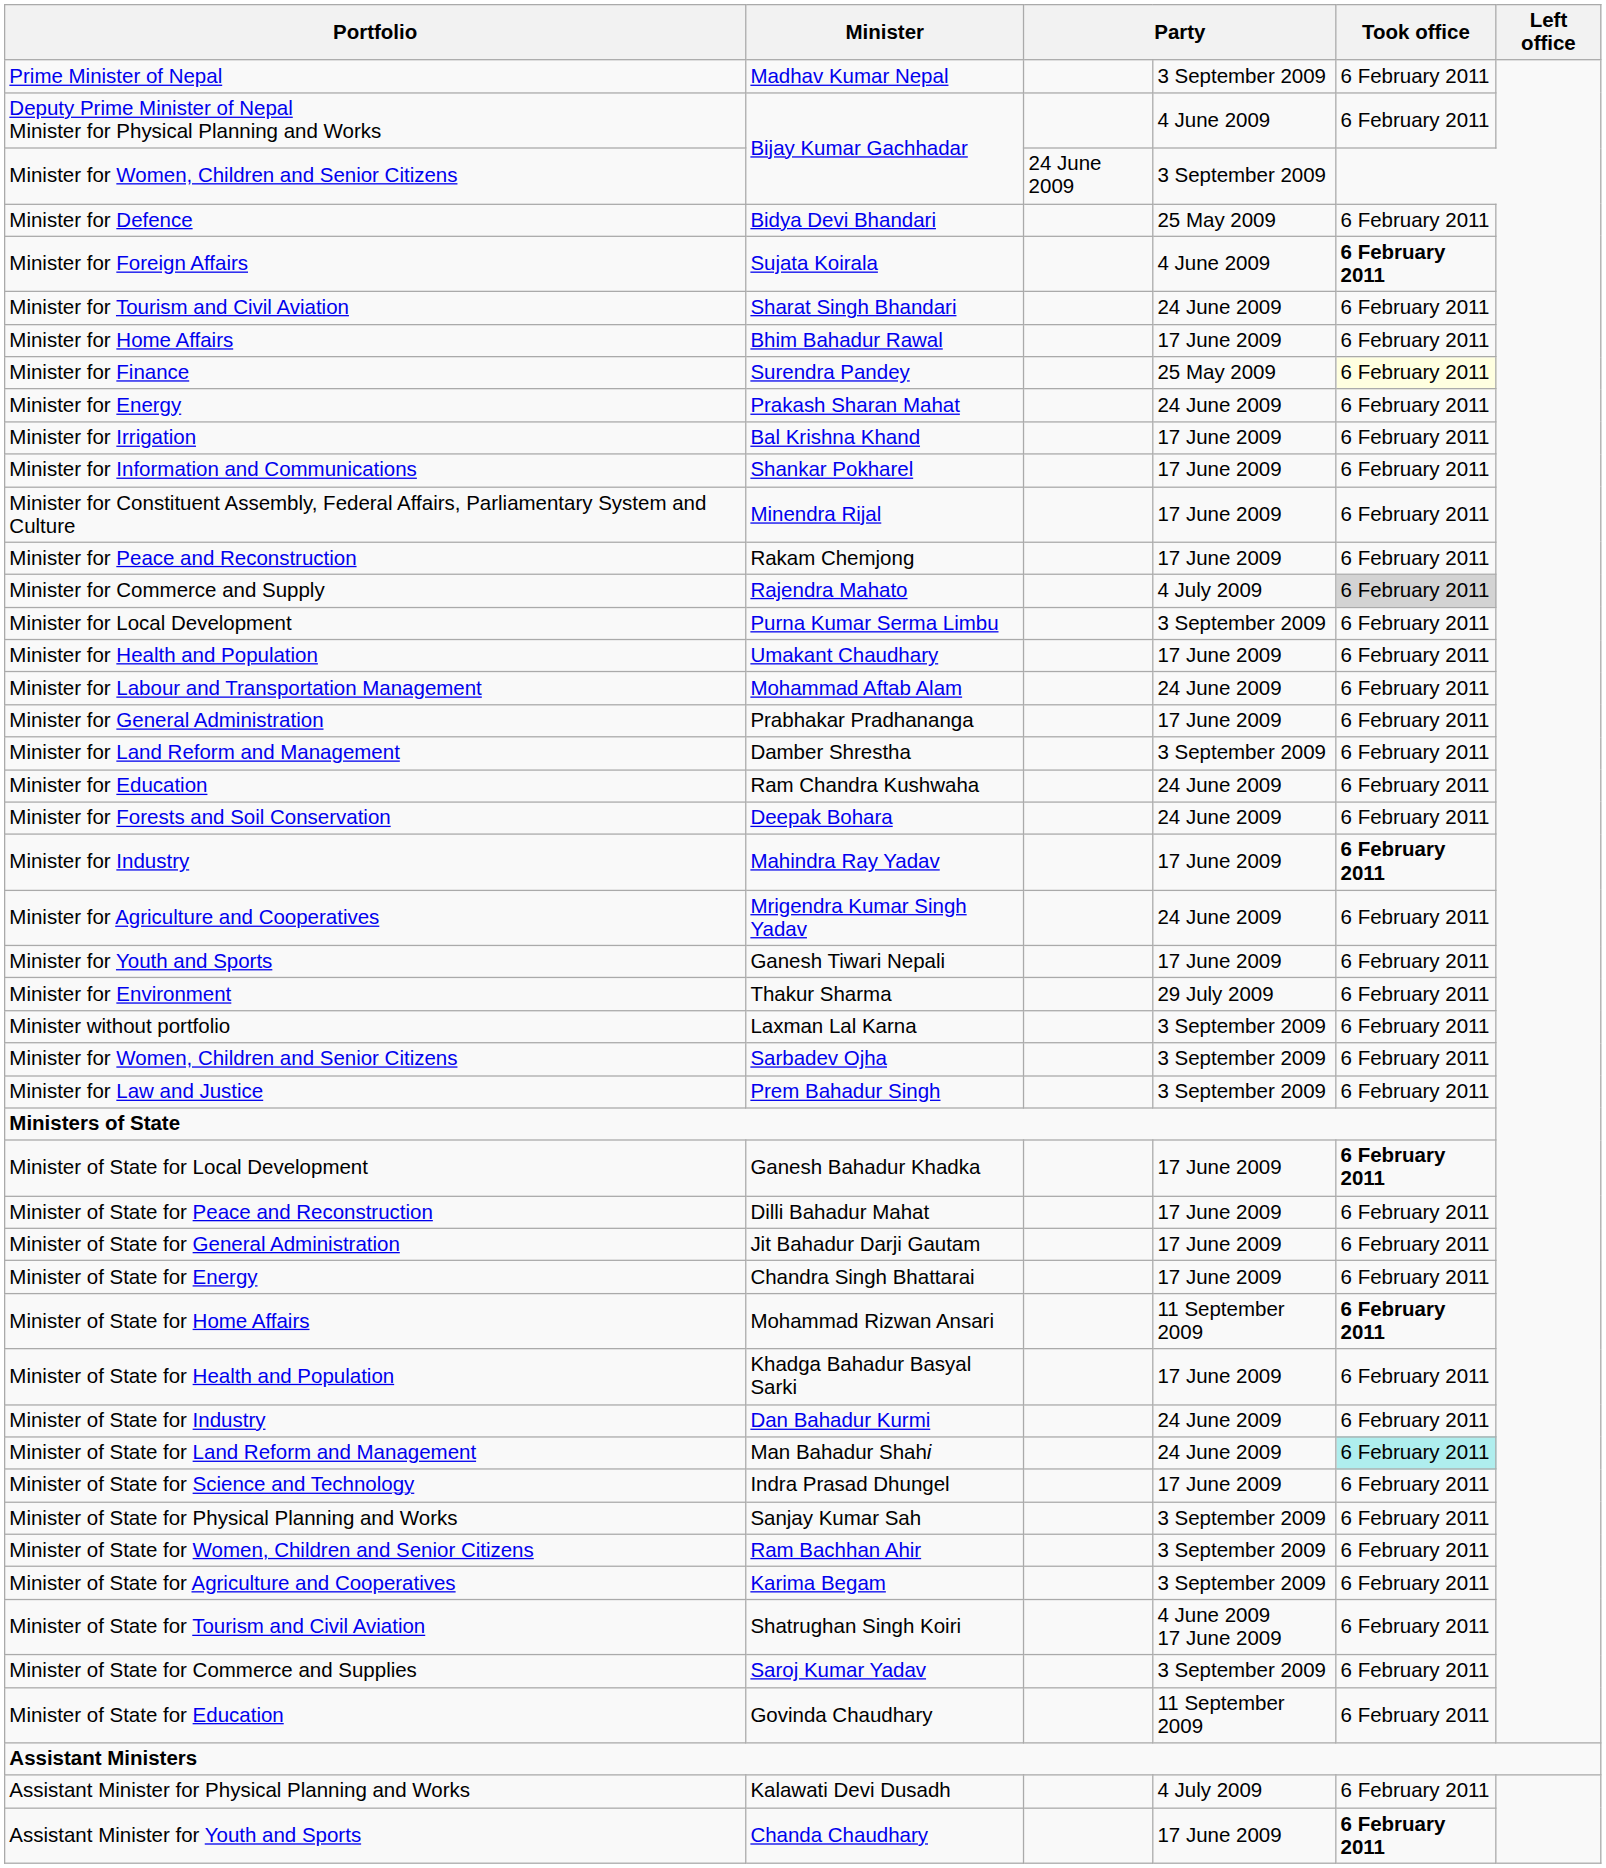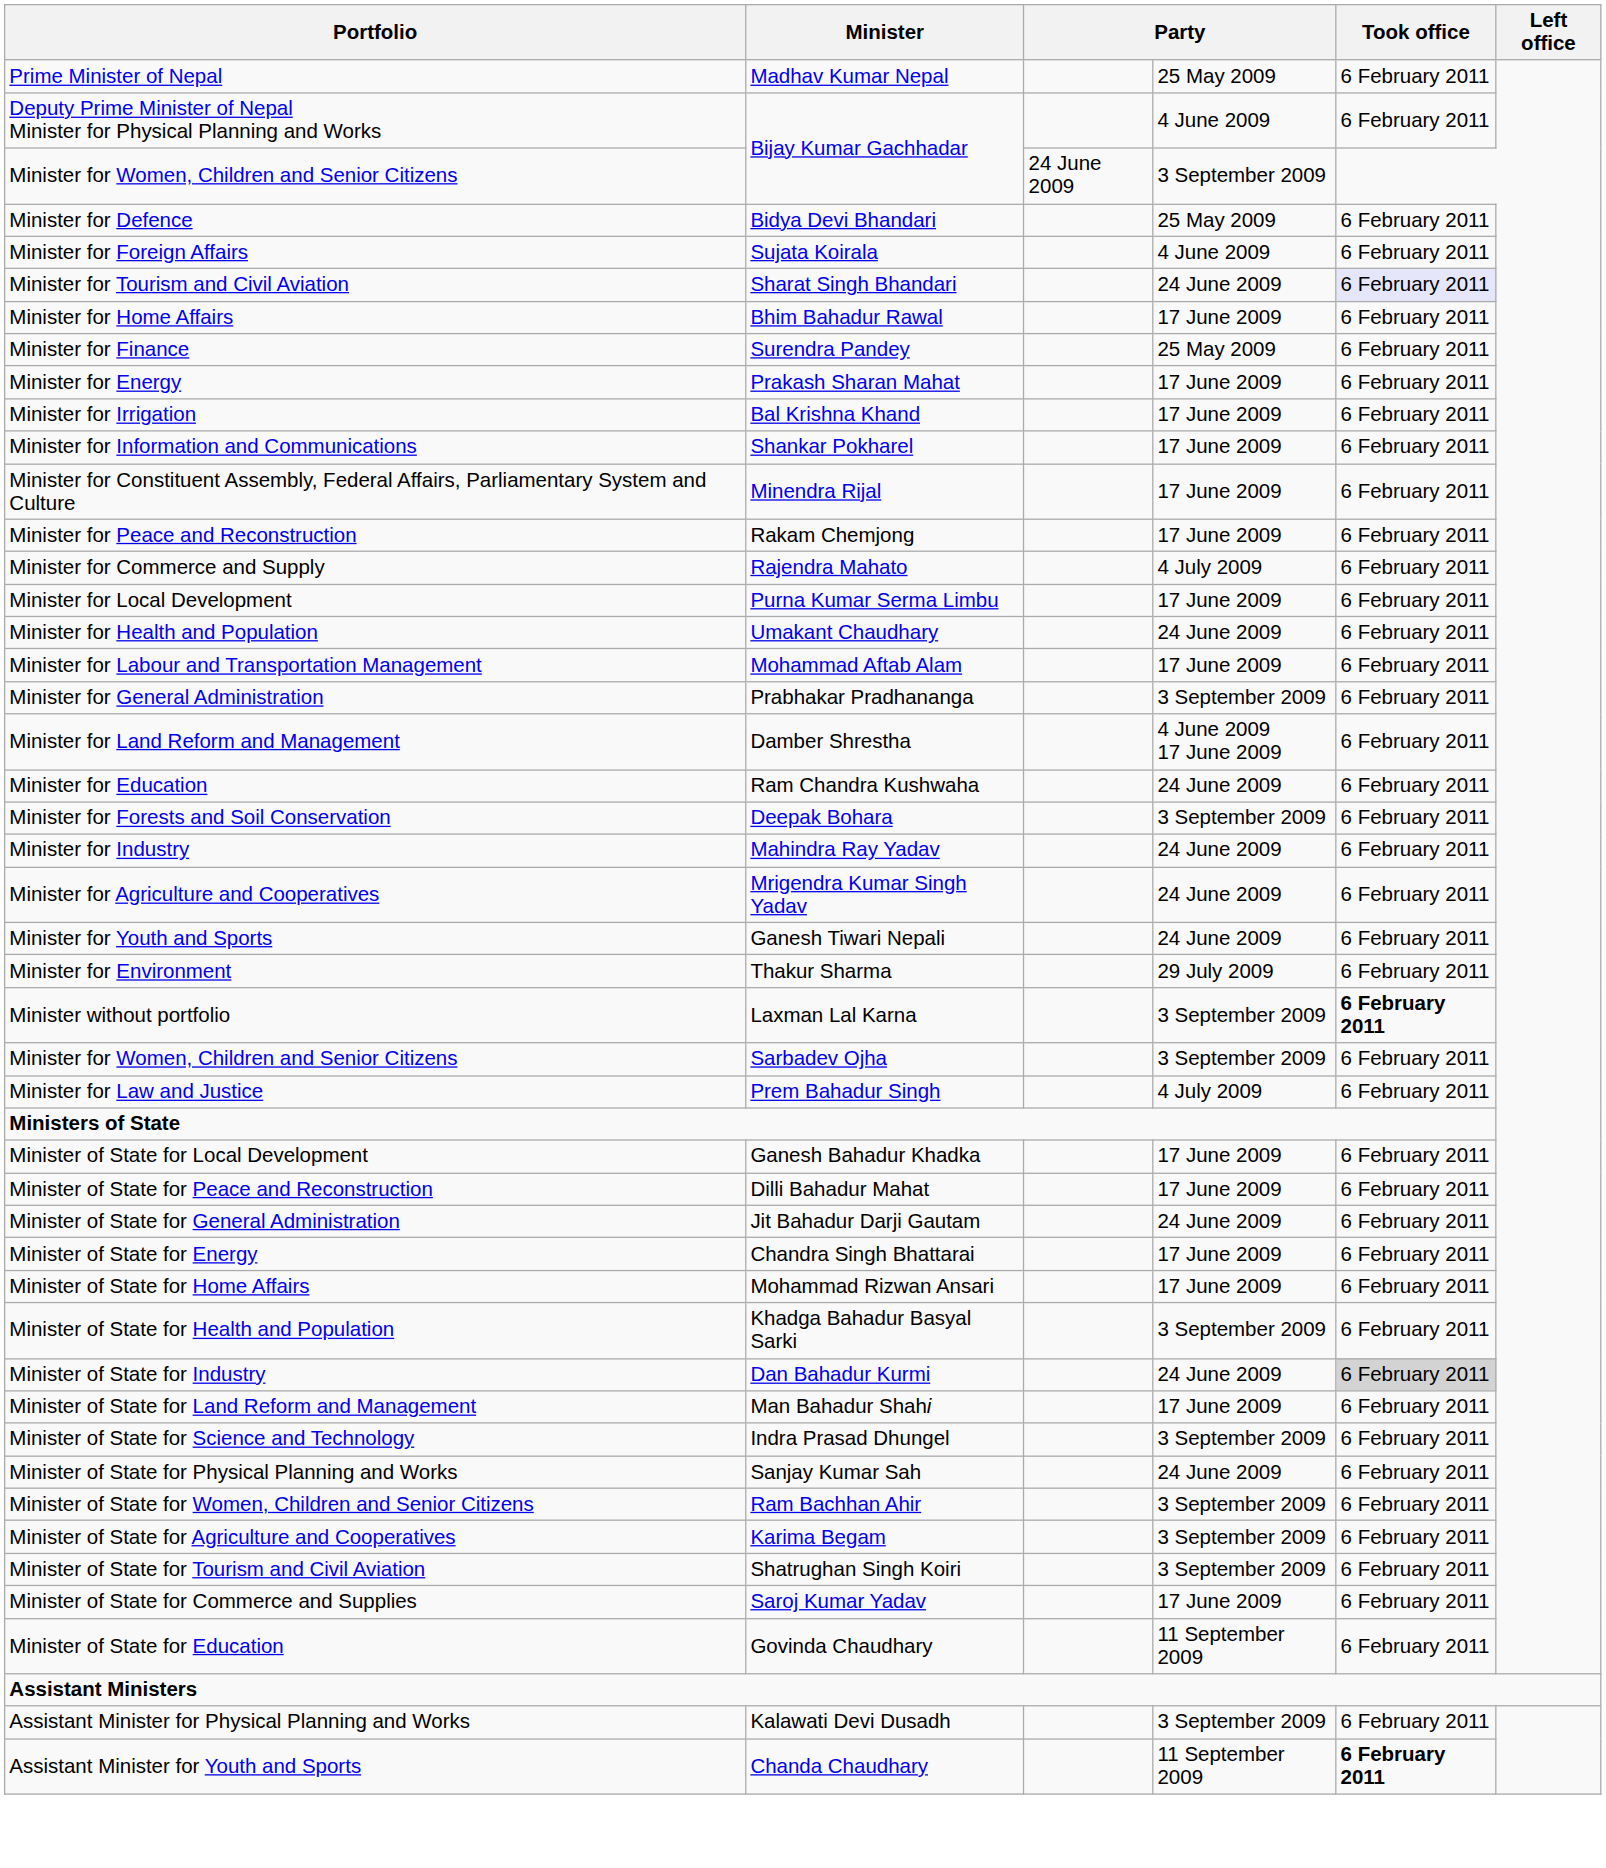 <table class="wikitable">
 <tr>
 <th>Portfolio</th>
 <th>Minister</th>
 <th colspan="2">Party</th>
 <th>Took office</th>
 <th>Left office</th>
 </tr>
 <tr>
 <td><a href='#'>Prime Minister of Nepal</a></td>
 <td><a href='#'>Madhav Kumar Nepal</a></td>
 <td></td>
-<td>3 September 2009</td>
+<td>25 May 2009</td>
 <td>6 February 2011</td>
 </tr>
 <tr>
 <td><a href='#'>Deputy Prime Minister of Nepal</a><br>Minister for Physical Planning and Works</td>
 <td rowspan="2"><a href='#'>Bijay Kumar Gachhadar</a></td>
 <td></td>
 <td>4 June 2009</td>
 <td>6 February 2011</td>
 </tr>
 <tr>
 <td>Minister for <a href='#'>Women, Children and Senior Citizens</a></td>
 <td>24 June 2009</td>
 <td>3 September 2009</td>
 </tr>
 <tr>
 <td>Minister for <a href='#'>Defence</a></td>
 <td><a href='#'>Bidya Devi Bhandari</a></td>
 <td></td>
 <td>25 May 2009</td>
 <td>6 February 2011</td>
 </tr>
 <tr>
 <td>Minister for <a href='#'>Foreign Affairs</a></td>
 <td><a href='#'>Sujata Koirala</a></td>
 <td></td>
 <td>4 June 2009</td>
-<td><strong>6 February 2011</strong></td>
+<td>6 February 2011</td>
 </tr>
 <tr>
 <td>Minister for <a href='#'>Tourism and Civil Aviation</a></td>
 <td><a href='#'>Sharat Singh Bhandari</a></td>
 <td></td>
 <td>24 June 2009</td>
-<td>6 February 2011</td>
+<td style="background: lavender;">6 February 2011</td>
 </tr>
 <tr>
 <td>Minister for <a href='#'>Home Affairs</a></td>
 <td><a href='#'>Bhim Bahadur Rawal</a></td>
 <td></td>
 <td>17 June 2009</td>
 <td>6 February 2011</td>
 </tr>
 <tr>
 <td>Minister for <a href='#'>Finance</a></td>
 <td><a href='#'>Surendra Pandey</a></td>
 <td></td>
 <td>25 May 2009</td>
-<td style="background: lightyellow;">6 February 2011</td>
+<td>6 February 2011</td>
 </tr>
 <tr>
 <td>Minister for <a href='#'>Energy</a></td>
 <td><a href='#'>Prakash Sharan Mahat</a></td>
 <td></td>
-<td>24 June 2009</td>
+<td>17 June 2009</td>
 <td>6 February 2011</td>
 </tr>
 <tr>
 <td>Minister for <a href='#'>Irrigation</a></td>
 <td><a href='#'>Bal Krishna Khand</a></td>
 <td></td>
 <td>17 June 2009</td>
 <td>6 February 2011</td>
 </tr>
 <tr>
 <td>Minister for <a href='#'>Information and Communications</a></td>
 <td><a href='#'>Shankar Pokharel</a></td>
 <td></td>
 <td>17 June 2009</td>
 <td>6 February 2011</td>
 </tr>
 <tr>
 <td>Minister for Constituent Assembly, Federal Affairs, Parliamentary System and Culture</td>
 <td><a href='#'>Minendra Rijal</a></td>
 <td></td>
 <td>17 June 2009</td>
 <td>6 February 2011</td>
 </tr>
 <tr>
 <td>Minister for <a href='#'>Peace and Reconstruction</a></td>
 <td>Rakam Chemjong</td>
 <td></td>
 <td>17 June 2009</td>
 <td>6 February 2011</td>
 </tr>
 <tr>
 <td>Minister for Commerce and Supply</td>
 <td><a href='#'>Rajendra Mahato</a></td>
 <td></td>
 <td>4 July 2009</td>
-<td style="background: lightgrey;">6 February 2011</td>
+<td>6 February 2011</td>
 </tr>
 <tr>
 <td>Minister for Local Development</td>
 <td><a href='#'>Purna Kumar Serma Limbu</a></td>
 <td></td>
-<td>3 September 2009</td>
+<td>17 June 2009</td>
 <td>6 February 2011</td>
 </tr>
 <tr>
 <td>Minister for <a href='#'>Health and Population</a></td>
 <td><a href='#'>Umakant Chaudhary</a></td>
 <td></td>
-<td>17 June 2009</td>
+<td>24 June 2009</td>
 <td>6 February 2011</td>
 </tr>
 <tr>
 <td>Minister for <a href='#'>Labour and Transportation Management</a></td>
 <td><a href='#'>Mohammad Aftab Alam</a></td>
 <td></td>
-<td>24 June 2009</td>
+<td>17 June 2009</td>
 <td>6 February 2011</td>
 </tr>
 <tr>
 <td>Minister for <a href='#'>General Administration</a></td>
 <td>Prabhakar Pradhananga</td>
 <td></td>
-<td>17 June 2009</td>
+<td>3 September 2009</td>
 <td>6 February 2011</td>
 </tr>
 <tr>
 <td>Minister for <a href='#'>Land Reform and Management</a></td>
 <td>Damber Shrestha</td>
 <td></td>
-<td>3 September 2009</td>
+<td>4 June 2009<br>17 June 2009</td>
 <td>6 February 2011</td>
 </tr>
 <tr>
 <td>Minister for <a href='#'>Education</a></td>
 <td>Ram Chandra Kushwaha</td>
 <td></td>
 <td>24 June 2009</td>
 <td>6 February 2011</td>
 </tr>
 <tr>
 <td>Minister for <a href='#'>Forests and Soil Conservation</a></td>
 <td><a href='#'>Deepak Bohara</a></td>
 <td></td>
-<td>24 June 2009</td>
+<td>3 September 2009</td>
 <td>6 February 2011</td>
 </tr>
 <tr>
 <td>Minister for <a href='#'>Industry</a></td>
 <td><a href='#'>Mahindra Ray Yadav</a></td>
 <td></td>
-<td>17 June 2009</td>
-<td><strong>6 February 2011</strong></td>
+<td>24 June 2009</td>
+<td>6 February 2011</td>
 </tr>
 <tr>
 <td>Minister for <a href='#'>Agriculture and Cooperatives</a></td>
 <td><a href='#'>Mrigendra Kumar Singh Yadav</a></td>
 <td></td>
 <td>24 June 2009</td>
 <td>6 February 2011</td>
 </tr>
 <tr>
 <td>Minister for <a href='#'>Youth and Sports</a></td>
 <td>Ganesh Tiwari Nepali</td>
 <td></td>
-<td>17 June 2009</td>
+<td>24 June 2009</td>
 <td>6 February 2011</td>
 </tr>
 <tr>
 <td>Minister for <a href='#'>Environment</a></td>
 <td>Thakur Sharma</td>
 <td></td>
 <td>29 July 2009</td>
 <td>6 February 2011</td>
 </tr>
 <tr>
 <td>Minister without portfolio</td>
 <td>Laxman Lal Karna</td>
 <td></td>
 <td>3 September 2009</td>
-<td>6 February 2011</td>
+<td><strong>6 February 2011</strong></td>
 </tr>
 <tr>
 <td>Minister for <a href='#'>Women, Children and Senior Citizens</a></td>
 <td><a href='#'>Sarbadev Ojha</a></td>
 <td></td>
 <td>3 September 2009</td>
 <td>6 February 2011</td>
 </tr>
 <tr>
 <td>Minister for <a href='#'>Law and Justice</a></td>
 <td><a href='#'>Prem Bahadur Singh</a></td>
 <td></td>
-<td>3 September 2009</td>
+<td>4 July 2009</td>
 <td>6 February 2011</td>
 </tr>
 <tr>
 <td colspan="5"><strong>Ministers of State</strong></td>
 </tr>
 <tr>
 <td>Minister of State for Local Development</td>
 <td>Ganesh Bahadur Khadka</td>
 <td></td>
 <td>17 June 2009</td>
-<td><strong>6 February 2011</strong></td>
+<td>6 February 2011</td>
 </tr>
 <tr>
 <td>Minister of State for <a href='#'>Peace and Reconstruction</a></td>
 <td>Dilli Bahadur Mahat</td>
 <td></td>
 <td>17 June 2009</td>
 <td>6 February 2011</td>
 </tr>
 <tr>
 <td>Minister of State for <a href='#'>General Administration</a></td>
 <td>Jit Bahadur Darji Gautam</td>
 <td></td>
-<td>17 June 2009</td>
+<td>24 June 2009</td>
 <td>6 February 2011</td>
 </tr>
 <tr>
 <td>Minister of State for <a href='#'>Energy</a></td>
 <td>Chandra Singh Bhattarai</td>
 <td></td>
 <td>17 June 2009</td>
 <td>6 February 2011</td>
 </tr>
 <tr>
 <td>Minister of State for <a href='#'>Home Affairs</a></td>
 <td>Mohammad Rizwan Ansari</td>
 <td></td>
-<td>11 September 2009</td>
-<td><strong>6 February 2011</strong></td>
+<td>17 June 2009</td>
+<td>6 February 2011</td>
 </tr>
 <tr>
 <td>Minister of State for <a href='#'>Health and Population</a></td>
 <td>Khadga Bahadur Basyal Sarki</td>
 <td></td>
-<td>17 June 2009</td>
+<td>3 September 2009</td>
 <td>6 February 2011</td>
 </tr>
 <tr>
 <td>Minister of State for <a href='#'>Industry</a></td>
 <td><a href='#'>Dan Bahadur Kurmi</a></td>
 <td></td>
 <td>24 June 2009</td>
-<td>6 February 2011</td>
+<td style="background: lightgrey;">6 February 2011</td>
 </tr>
 <tr>
 <td>Minister of State for <a href='#'>Land Reform and Management</a></td>
 <td>Man Bahadur Shah<em>i</em></td>
 <td></td>
-<td>24 June 2009</td>
-<td style="background: paleturquoise;">6 February 2011</td>
+<td>17 June 2009</td>
+<td>6 February 2011</td>
 </tr>
 <tr>
 <td>Minister of State for <a href='#'>Science and Technology</a></td>
 <td>Indra Prasad Dhungel</td>
 <td></td>
-<td>17 June 2009</td>
+<td>3 September 2009</td>
 <td>6 February 2011</td>
 </tr>
 <tr>
 <td>Minister of State for Physical Planning and Works</td>
 <td>Sanjay Kumar Sah</td>
 <td></td>
-<td>3 September 2009</td>
+<td>24 June 2009</td>
 <td>6 February 2011</td>
 </tr>
 <tr>
 <td>Minister of State for <a href='#'>Women, Children and Senior Citizens</a></td>
 <td><a href='#'>Ram Bachhan Ahir</a></td>
 <td></td>
 <td>3 September 2009</td>
 <td>6 February 2011</td>
 </tr>
 <tr>
 <td>Minister of State for <a href='#'>Agriculture and Cooperatives</a></td>
 <td><a href='#'>Karima Begam</a></td>
 <td></td>
 <td>3 September 2009</td>
 <td>6 February 2011</td>
 </tr>
 <tr>
 <td>Minister of State for <a href='#'>Tourism and Civil Aviation</a></td>
 <td>Shatrughan Singh Koiri</td>
 <td></td>
-<td>4 June 2009<br>17 June 2009</td>
+<td>3 September 2009</td>
 <td>6 February 2011</td>
 </tr>
 <tr>
 <td>Minister of State for Commerce and Supplies</td>
 <td><a href='#'>Saroj Kumar Yadav</a></td>
 <td></td>
-<td>3 September 2009</td>
+<td>17 June 2009</td>
 <td>6 February 2011</td>
 </tr>
 <tr>
 <td>Minister of State for <a href='#'>Education</a></td>
 <td>Govinda Chaudhary</td>
 <td></td>
 <td>11 September 2009</td>
 <td>6 February 2011</td>
 </tr>
 <tr>
 <td colspan="6"><strong>Assistant Ministers</strong></td>
 </tr>
 <tr>
 <td>Assistant Minister for Physical Planning and Works</td>
 <td>Kalawati Devi Dusadh</td>
 <td></td>
-<td>4 July 2009</td>
+<td>3 September 2009</td>
 <td>6 February 2011</td>
 </tr>
 <tr>
 <td>Assistant Minister for <a href='#'>Youth and Sports</a></td>
 <td><a href='#'>Chanda Chaudhary</a></td>
 <td></td>
-<td>17 June 2009</td>
+<td>11 September 2009</td>
 <td><strong>6 February 2011</strong></td>
 </tr>
 </table>
